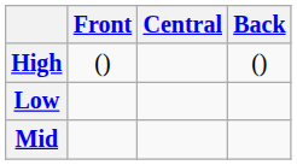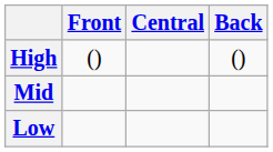 <table class="wikitable" style="text-align: center;">
 <tr>
 <th></th>
 <th><a href='#'>Front</a></th>
 <th><a href='#'>Central</a></th>
 <th><a href='#'>Back</a></th>
 </tr>
 <tr>
 <th><a href='#'>High</a></th>
 <td>()</td>
 <td></td>
 <td>()</td>
 </tr>
 <tr>
+<th><a href='#'>Mid</a></th>
+<td></td>
+<td></td>
+<td></td>
+</tr>
+<tr>
 <th><a href='#'>Low</a></th>
 <td></td>
 <td></td>
 <td></td>
 </tr>
-<tr>
-<th><a href='#'>Mid</a></th>
-<td></td>
-<td></td>
-<td></td>
-</tr>
 </table>
